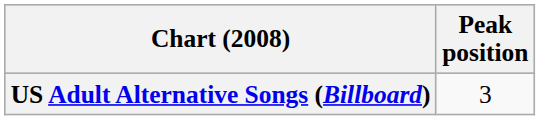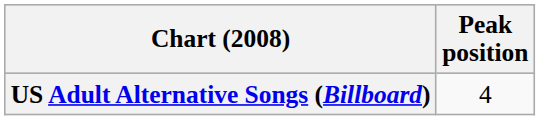 <table class="wikitable plainrowheaders" style="text-align:center">
 <tr>
 <th scope="col">Chart (2008)</th>
 <th scope="col">Peak<br>position</th>
 </tr>
 <tr>
 <th scope="row">US <a href='#'>Adult Alternative Songs</a> (<em><a href='#'>Billboard</a></em>)</th>
-<td>3</td>
+<td>4</td>
 </tr>
 </table>
